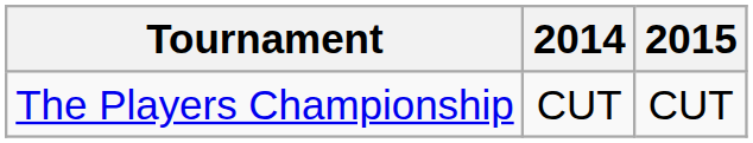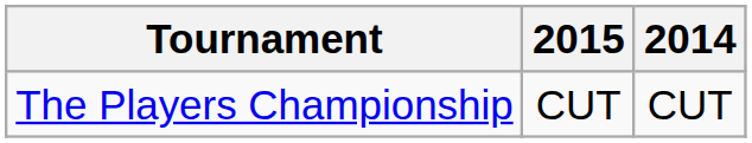 <table class="wikitable" style="font-size:95%;text-align:center;">
 <tr>
 <th>Tournament</th>
+<th>2015</th>
 <th>2014</th>
-<th>2015</th>
 </tr>
 <tr>
 <td align=left><a href='#'>The Players Championship</a></td>
 <td>CUT</td>
 <td>CUT</td>
 </tr>
 </table>
